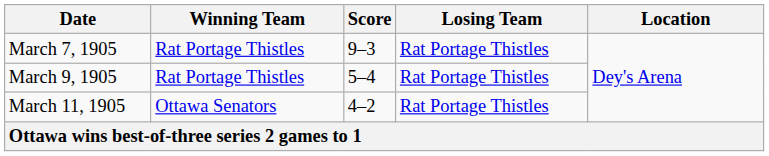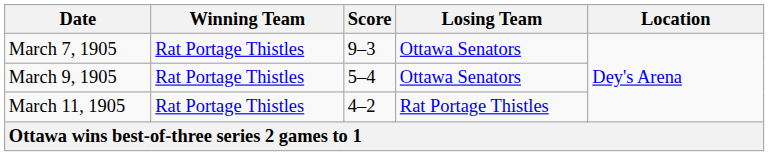 <table class="wikitable">
 <tr>
 <th width="120">Date</th>
 <th width="160">Winning Team</th>
 <th width="5">Score</th>
 <th width="160">Losing Team</th>
 <th width="145">Location</th>
 </tr>
 <tr>
 <td>March 7, 1905</td>
 <td><a href='#'>Rat Portage Thistles</a></td>
 <td>9–3</td>
-<td><a href='#'>Rat Portage Thistles</a></td>
+<td><a href='#'>Ottawa Senators</a></td>
 <td rowspan="3"><a href='#'>Dey's Arena</a></td>
 </tr>
 <tr>
 <td>March 9, 1905</td>
 <td><a href='#'>Rat Portage Thistles</a></td>
 <td>5–4</td>
-<td><a href='#'>Rat Portage Thistles</a></td>
+<td><a href='#'>Ottawa Senators</a></td>
 </tr>
 <tr>
 <td>March 11, 1905</td>
-<td><a href='#'>Ottawa Senators</a></td>
+<td><a href='#'>Rat Portage Thistles</a></td>
 <td>4–2</td>
 <td><a href='#'>Rat Portage Thistles</a></td>
 </tr>
 <tr>
 <th colspan="5" style="text-align:left;">Ottawa wins best-of-three series 2 games to 1</th>
 </tr>
 </table>
